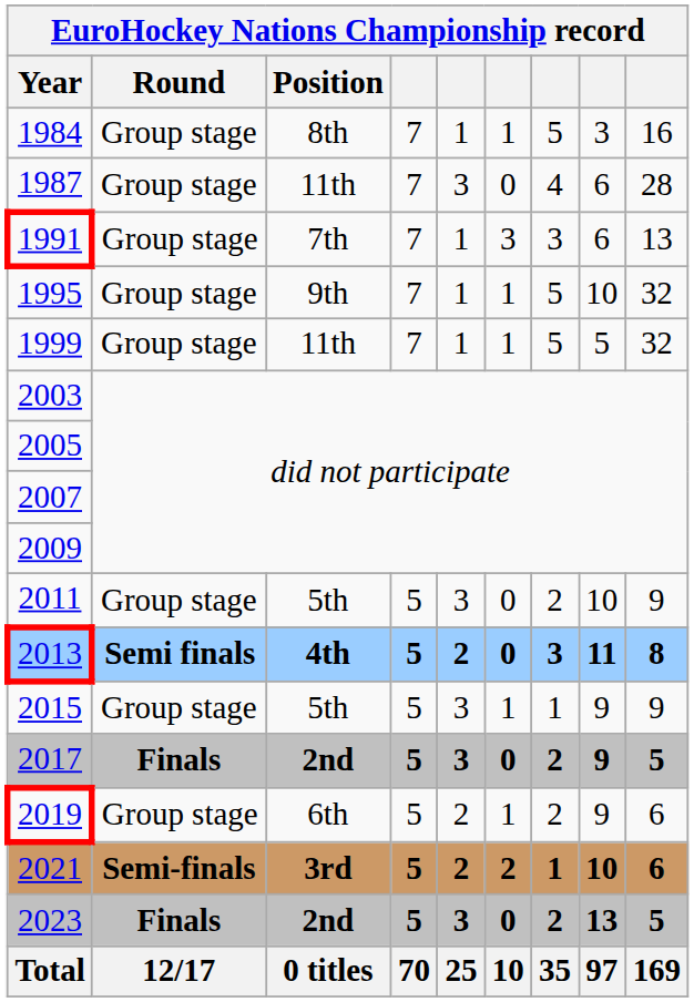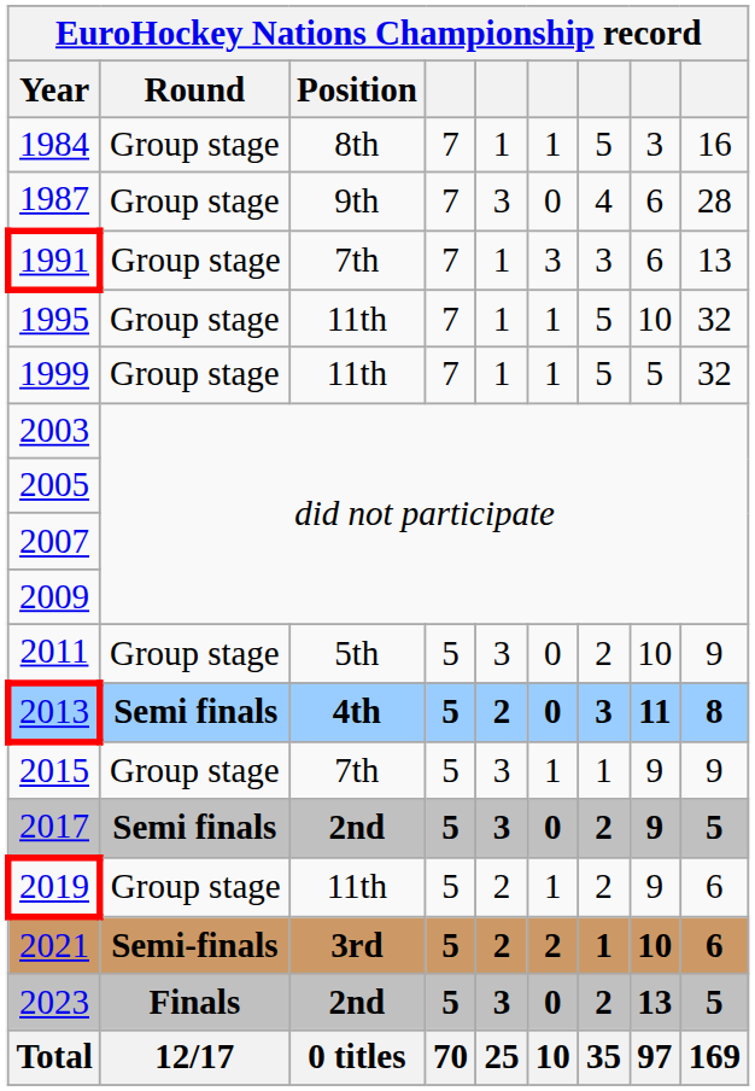 <table class="wikitable" style="text-align: center;">
 <tr>
 <th colspan=9><a href='#'>EuroHockey Nations Championship</a> record</th>
 </tr>
 <tr>
 <th>Year</th>
 <th>Round</th>
 <th>Position</th>
 <th></th>
 <th></th>
 <th></th>
 <th></th>
 <th></th>
 <th></th>
 </tr>
 <tr>
 <td> <a href='#'>1984</a></td>
 <td>Group stage</td>
 <td>8th</td>
 <td>7</td>
 <td>1</td>
 <td>1</td>
 <td>5</td>
 <td>3</td>
 <td>16</td>
 </tr>
 <tr>
 <td> <a href='#'>1987</a></td>
 <td>Group stage</td>
-<td>11th</td>
+<td>9th</td>
 <td>7</td>
 <td>3</td>
 <td>0</td>
 <td>4</td>
 <td>6</td>
 <td>28</td>
 </tr>
 <tr>
 <td style="border: 3px solid red"> <a href='#'>1991</a></td>
 <td>Group stage</td>
 <td>7th</td>
 <td>7</td>
 <td>1</td>
 <td>3</td>
 <td>3</td>
 <td>6</td>
 <td>13</td>
 </tr>
 <tr>
 <td> <a href='#'>1995</a></td>
 <td>Group stage</td>
-<td>9th</td>
+<td>11th</td>
 <td>7</td>
 <td>1</td>
 <td>1</td>
 <td>5</td>
 <td>10</td>
 <td>32</td>
 </tr>
 <tr>
 <td> <a href='#'>1999</a></td>
 <td>Group stage</td>
 <td>11th</td>
 <td>7</td>
 <td>1</td>
 <td>1</td>
 <td>5</td>
 <td>5</td>
 <td>32</td>
 </tr>
 <tr>
 <td> <a href='#'>2003</a></td>
 <td colspan=9 rowspan=4><em>did not participate</em></td>
 </tr>
 <tr>
 <td> <a href='#'>2005</a></td>
 </tr>
 <tr>
 <td> <a href='#'>2007</a></td>
 </tr>
 <tr>
 <td> <a href='#'>2009</a></td>
 </tr>
 <tr>
 <td> <a href='#'>2011</a></td>
 <td>Group stage</td>
 <td>5th</td>
 <td>5</td>
 <td>3</td>
 <td>0</td>
 <td>2</td>
 <td>10</td>
 <td>9</td>
 </tr>
 <tr bgcolor="#9acdff">
 <td style="border: 3px solid red"> <a href='#'>2013</a></td>
 <td><strong>Semi finals</strong></td>
 <td><strong>4th</strong></td>
 <td><strong>5</strong></td>
 <td><strong>2</strong></td>
 <td><strong>0</strong></td>
 <td><strong>3</strong></td>
 <td><strong>11</strong></td>
 <td><strong>8</strong></td>
 </tr>
 <tr>
 <td> <a href='#'>2015</a></td>
 <td>Group stage</td>
-<td>5th</td>
+<td>7th</td>
 <td>5</td>
 <td>3</td>
 <td>1</td>
 <td>1</td>
 <td>9</td>
 <td>9</td>
 </tr>
 <tr bgcolor=silver>
 <td> <a href='#'>2017</a></td>
-<td><strong>Finals</strong></td>
+<td><strong>Semi finals</strong></td>
 <td><strong>2nd</strong></td>
 <td><strong>5</strong></td>
 <td><strong>3</strong></td>
 <td><strong>0</strong></td>
 <td><strong>2</strong></td>
 <td><strong>9</strong></td>
 <td><strong>5</strong></td>
 </tr>
 <tr>
 <td style="border: 3px solid red"> <a href='#'>2019</a></td>
 <td>Group stage</td>
-<td>6th</td>
+<td>11th</td>
 <td>5</td>
 <td>2</td>
 <td>1</td>
 <td>2</td>
 <td>9</td>
 <td>6</td>
 </tr>
 <tr bgcolor=#cc9966>
 <td> <a href='#'>2021</a></td>
 <td><strong>Semi-finals</strong></td>
 <td><strong>3rd</strong></td>
 <td><strong>5</strong></td>
 <td><strong>2</strong></td>
 <td><strong>2</strong></td>
 <td><strong>1</strong></td>
 <td><strong>10</strong></td>
 <td><strong>6</strong></td>
 </tr>
 <tr bgcolor=silver>
 <td> <a href='#'>2023</a></td>
 <td><strong>Finals</strong></td>
 <td><strong>2nd</strong></td>
 <td><strong>5</strong></td>
 <td><strong>3</strong></td>
 <td><strong>0</strong></td>
 <td><strong>2</strong></td>
 <td><strong>13</strong></td>
 <td><strong>5</strong></td>
 </tr>
 <tr>
 <th>Total</th>
 <th>12/17</th>
 <th>0 titles</th>
 <th>70</th>
 <th>25</th>
 <th>10</th>
 <th>35</th>
 <th>97</th>
 <th>169</th>
 </tr>
 </table>
